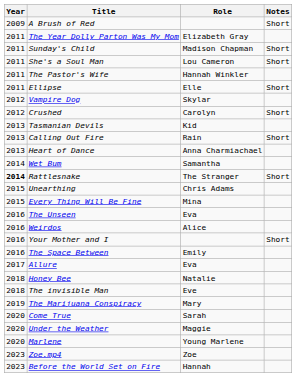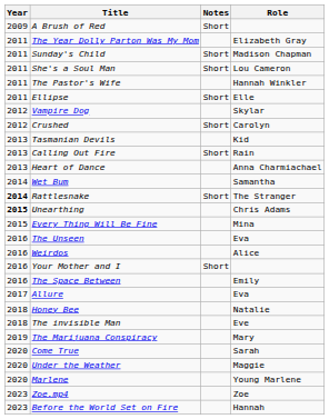 <table class="wikitable sortable">
 <tr>
 <th>Year</th>
 <th>Title</th>
+<th class="unsortable">Notes</th>
 <th>Role</th>
-<th class="unsortable">Notes</th>
 </tr>
 <tr>
 <td>2009</td>
 <td><em>A Brush of Red</em></td>
+<td>Short</td>
 <td></td>
-<td>Short</td>
 </tr>
 <tr>
 <td>2011</td>
 <td><em><a href='#'>The Year Dolly Parton Was My Mom</a></em></td>
+<td></td>
 <td>Elizabeth Gray</td>
-<td></td>
 </tr>
 <tr>
 <td>2011</td>
 <td><em>Sunday's Child</em></td>
+<td>Short</td>
 <td>Madison Chapman</td>
-<td>Short</td>
 </tr>
 <tr>
 <td>2011</td>
 <td><em>She's a Soul Man</em></td>
+<td>Short</td>
 <td>Lou Cameron</td>
-<td>Short</td>
 </tr>
 <tr>
 <td>2011</td>
 <td><em>The Pastor's Wife</em></td>
+<td></td>
 <td>Hannah Winkler</td>
-<td></td>
 </tr>
 <tr>
 <td>2011</td>
 <td><em>Ellipse</em></td>
+<td>Short</td>
 <td>Elle</td>
-<td>Short</td>
 </tr>
 <tr>
 <td>2012</td>
 <td><em><a href='#'>Vampire Dog</a></em></td>
+<td></td>
 <td>Skylar</td>
-<td></td>
 </tr>
 <tr>
 <td>2012</td>
 <td><em>Crushed</em></td>
+<td>Short</td>
 <td>Carolyn</td>
-<td>Short</td>
 </tr>
 <tr>
 <td>2013</td>
 <td><em>Tasmanian Devils</em></td>
+<td></td>
 <td>Kid</td>
-<td></td>
 </tr>
 <tr>
 <td>2013</td>
 <td><em>Calling Out Fire</em></td>
+<td>Short</td>
 <td>Rain</td>
-<td>Short</td>
 </tr>
 <tr>
 <td>2013</td>
 <td><em>Heart of Dance</em></td>
+<td></td>
 <td>Anna Charmiachael</td>
-<td></td>
 </tr>
 <tr>
 <td>2014</td>
 <td><em><a href='#'>Wet Bum</a></em></td>
+<td></td>
 <td>Samantha</td>
-<td></td>
 </tr>
 <tr>
 <td><strong>2014</strong></td>
 <td><em>Rattlesnake</em></td>
+<td>Short</td>
 <td>The Stranger</td>
-<td>Short</td>
 </tr>
 <tr>
-<td>2015</td>
+<td><strong>2015</strong></td>
 <td><em>Unearthing</em></td>
+<td></td>
 <td>Chris Adams</td>
-<td></td>
 </tr>
 <tr>
 <td>2015</td>
 <td><em><a href='#'>Every Thing Will Be Fine</a></em></td>
+<td></td>
 <td>Mina</td>
+</tr>
+<tr>
+<td>2016</td>
+<td><em><a href='#'>The Unseen</a></em></td>
+<td></td>
+<td>Eva</td>
+</tr>
+<tr>
+<td>2016</td>
+<td><em><a href='#'>Weirdos</a></em></td>
+<td></td>
+<td>Alice</td>
+</tr>
+<tr>
+<td>2016</td>
+<td><em>Your Mother and I</em></td>
+<td>Short</td>
 <td></td>
 </tr>
 <tr>
 <td>2016</td>
-<td><em><a href='#'>The Unseen</a></em></td>
-<td>Eva</td>
+<td><em><a href='#'>The Space Between</a></em></td>
 <td></td>
-</tr>
-<tr>
-<td>2016</td>
-<td><em><a href='#'>Weirdos</a></em></td>
-<td>Alice</td>
-<td></td>
-</tr>
-<tr>
-<td>2016</td>
-<td><em>Your Mother and I</em></td>
-<td></td>
-<td>Short</td>
-</tr>
-<tr>
-<td>2016</td>
-<td><em><a href='#'>The Space Between</a></em></td>
 <td>Emily</td>
-<td></td>
 </tr>
 <tr>
 <td>2017</td>
 <td><em><a href='#'>Allure</a></em></td>
+<td></td>
 <td>Eva</td>
-<td></td>
 </tr>
 <tr>
 <td>2018</td>
 <td><em><a href='#'>Honey Bee</a></em></td>
+<td></td>
 <td>Natalie</td>
-<td></td>
 </tr>
 <tr>
 <td>2018</td>
 <td><em>The invisible Man</em></td>
+<td></td>
 <td>Eve</td>
-<td></td>
 </tr>
 <tr>
 <td>2019</td>
 <td><em><a href='#'>The Marijuana Conspiracy</a></em></td>
+<td></td>
 <td>Mary</td>
-<td></td>
 </tr>
 <tr>
 <td>2020</td>
 <td><em><a href='#'>Come True</a></em></td>
+<td></td>
 <td>Sarah</td>
-<td></td>
 </tr>
 <tr>
 <td>2020</td>
 <td><em><a href='#'>Under the Weather</a></em></td>
+<td></td>
 <td>Maggie</td>
-<td></td>
 </tr>
 <tr>
 <td>2020</td>
 <td><em><a href='#'>Marlene</a></em></td>
+<td></td>
 <td>Young Marlene</td>
-<td></td>
 </tr>
 <tr>
 <td>2023</td>
 <td><em><a href='#'>Zoe.mp4</a></em></td>
+<td></td>
 <td>Zoe</td>
-<td></td>
 </tr>
 <tr>
 <td>2023</td>
 <td><em><a href='#'>Before the World Set on Fire</a></em></td>
+<td></td>
 <td>Hannah</td>
-<td></td>
 </tr>
 </table>
